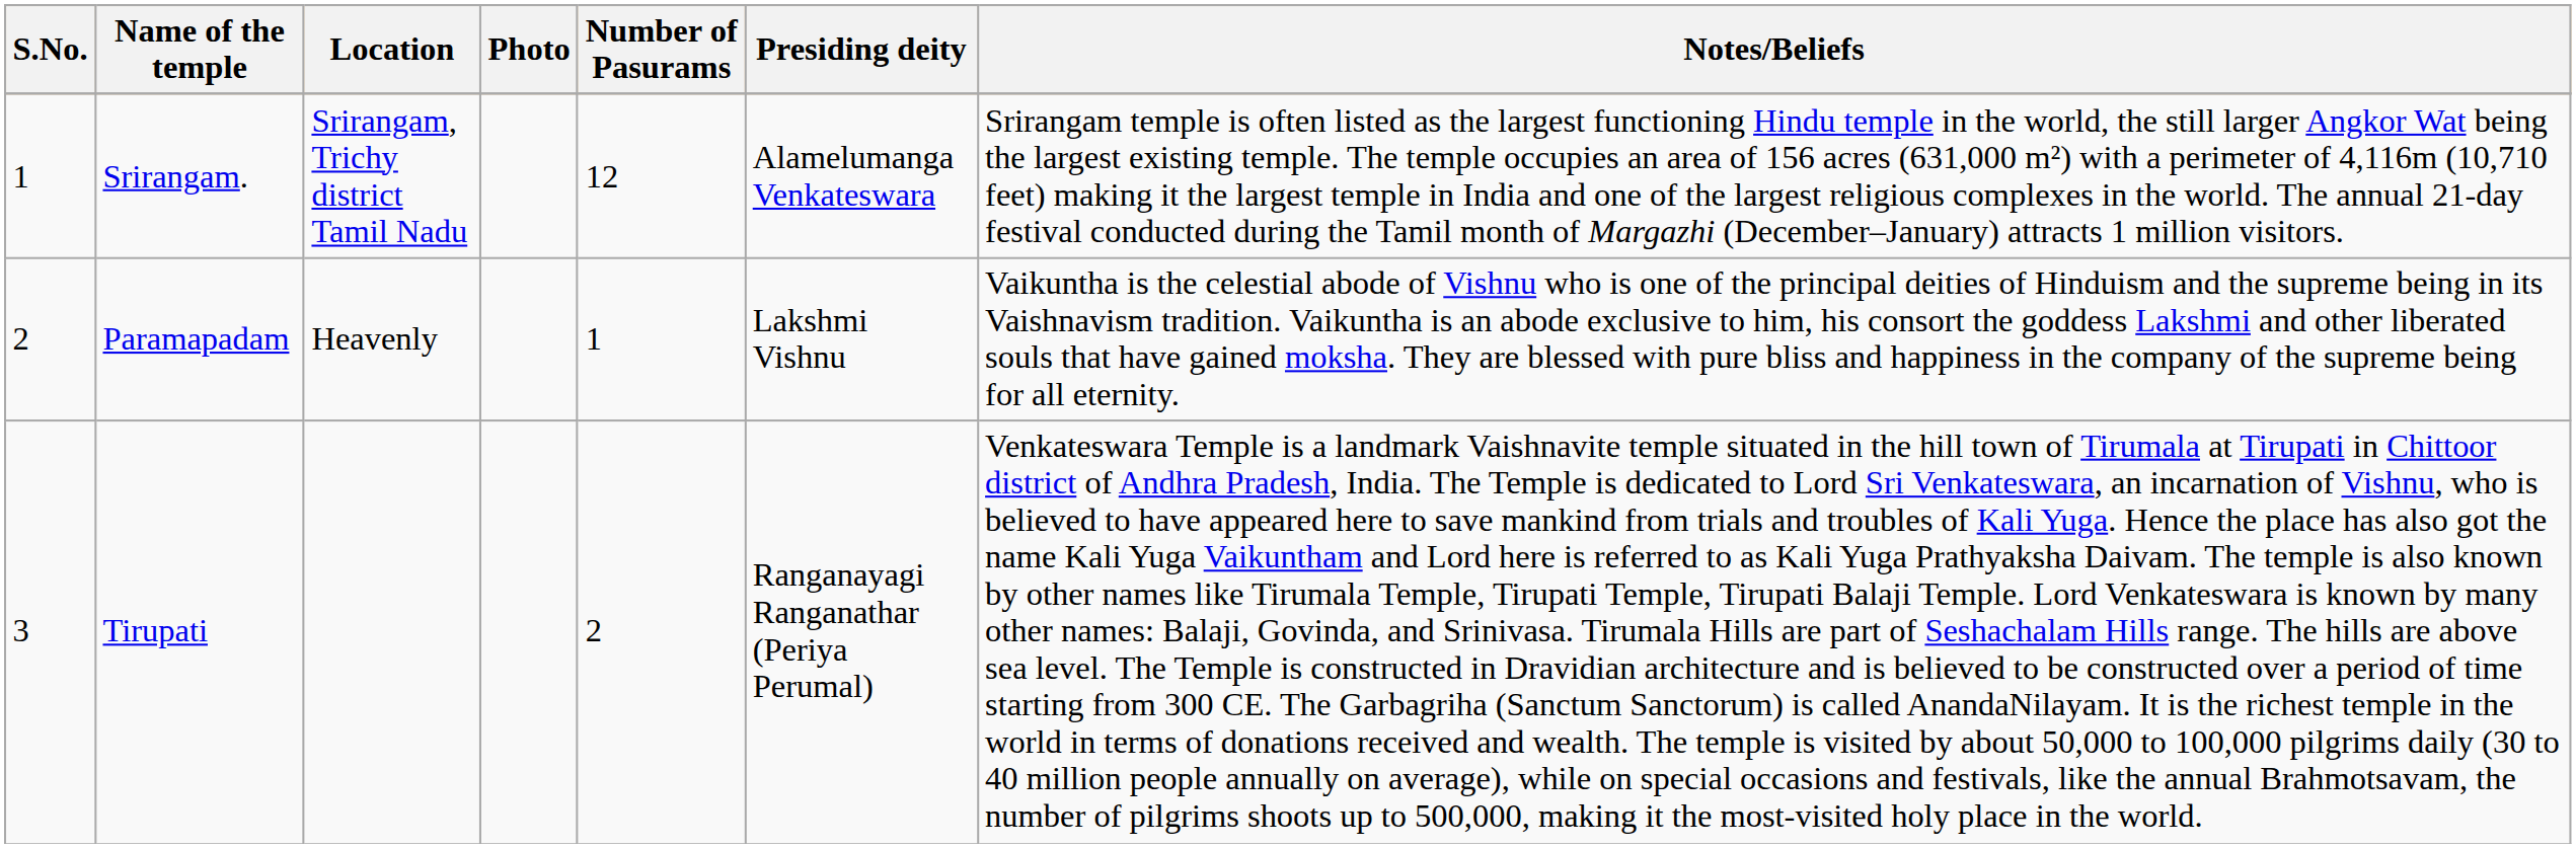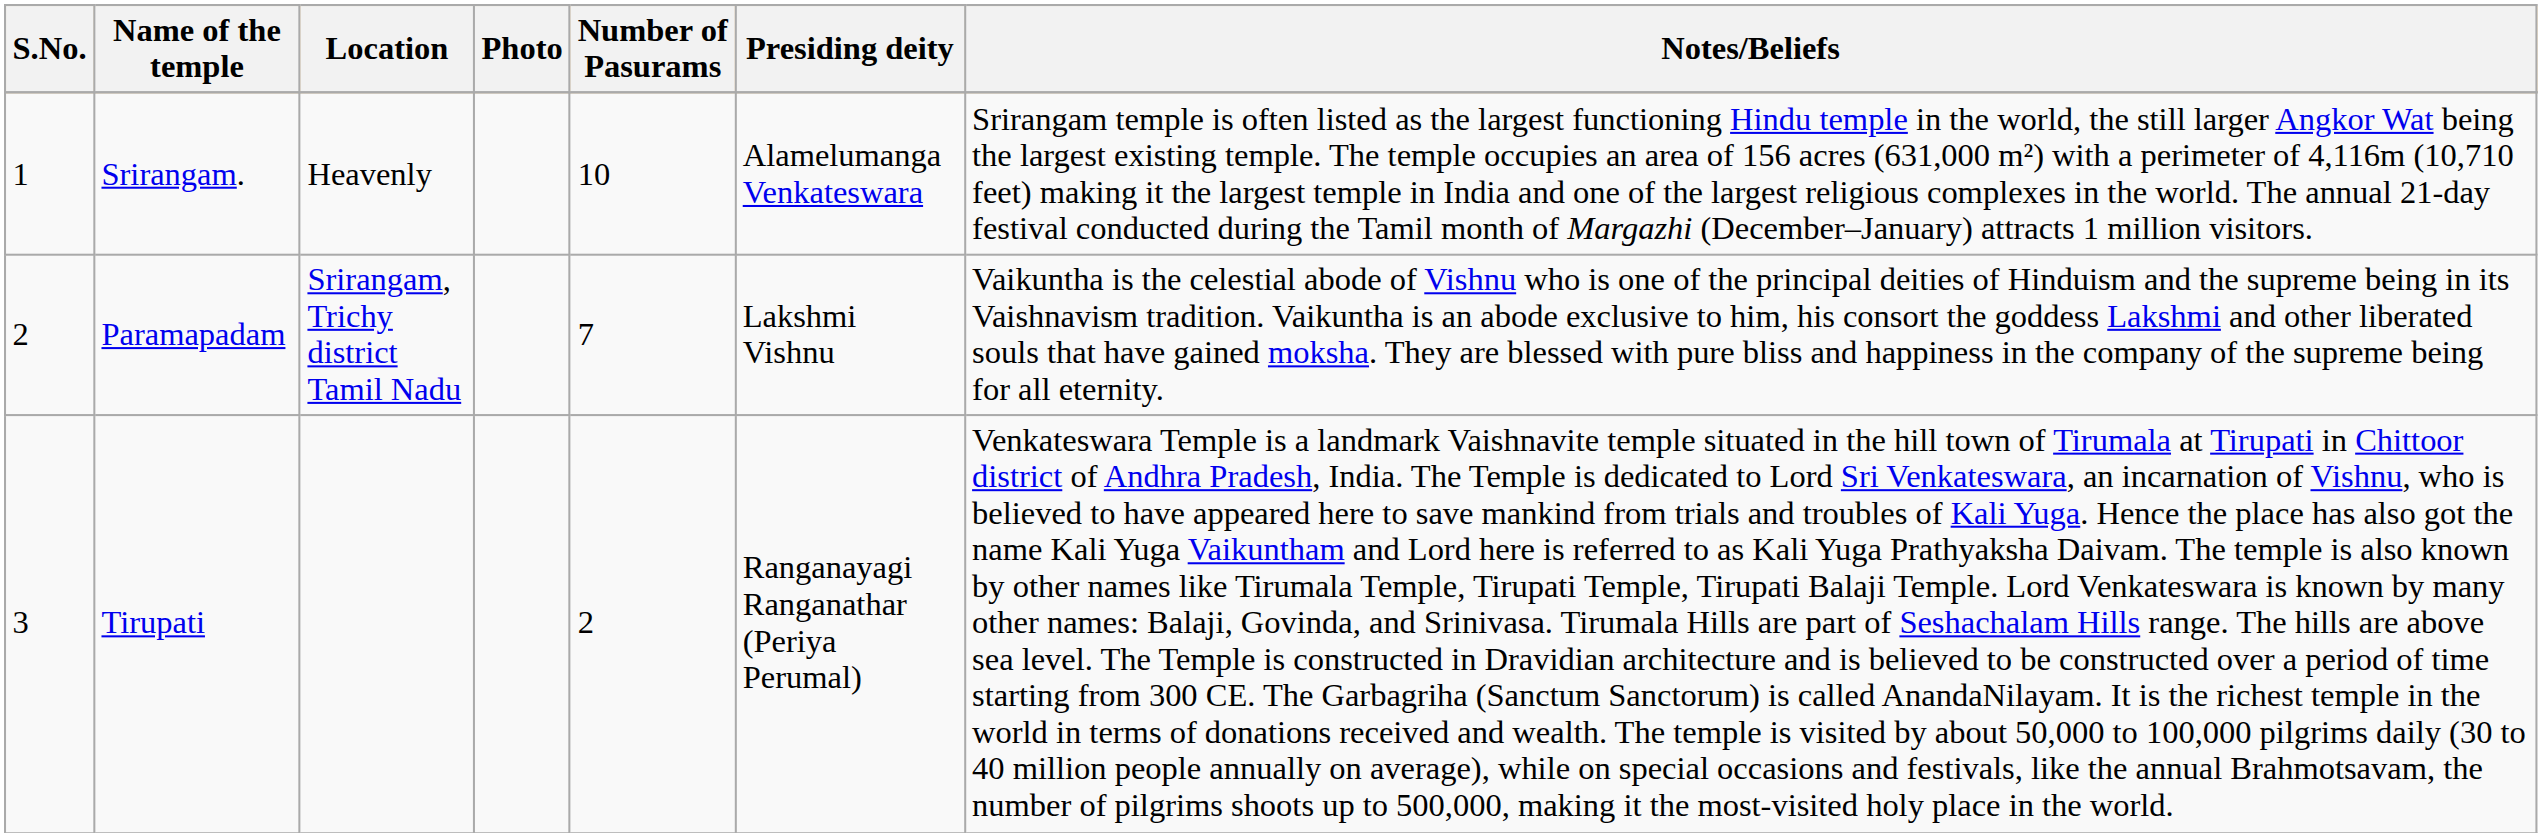 <table class="wikitable sortable">
 <tr style="background:#FFC569">
 <th scope="col">S.No.</th>
 <th scope="col"><strong>Name of the temple</strong></th>
 <th scope="col"><strong>Location</strong></th>
 <th scope="col" class="unsortable"><strong>Photo</strong></th>
 <th scope="col"><strong>Number of Pasurams</strong></th>
 <th scope="col"><strong>Presiding deity</strong></th>
 <th scope="col"><strong>Notes/Beliefs</strong></th>
 </tr>
 <tr align ="center">
 </tr>
 <tr style="background:#ffe;">
 </tr>
 <tr>
 <td>1</td>
 <td><a href='#'>Srirangam</a>.</td>
-<td><a href='#'>Srirangam</a>, <a href='#'>Trichy district</a><br><a href='#'>Tamil Nadu</a><br></td>
+<td>Heavenly</td>
 <td></td>
-<td>12</td>
+<td>10</td>
 <td>Alamelumanga<br><a href='#'>Venkateswara</a></td>
 <td>Srirangam temple is often listed as the largest functioning <a href='#'>Hindu temple</a> in the world, the still larger <a href='#'>Angkor Wat</a> being the largest existing temple. The temple occupies an area of 156 acres (631,000 m²) with a perimeter of 4,116m (10,710 feet) making it the largest temple in India and one of the largest religious complexes in the world. The annual 21-day festival conducted during the Tamil month of <em>Margazhi</em> (December–January) attracts 1 million visitors.</td>
 </tr>
 <tr>
 <td>2</td>
 <td><a href='#'>Paramapadam</a></td>
-<td>Heavenly</td>
+<td><a href='#'>Srirangam</a>, <a href='#'>Trichy district</a><br><a href='#'>Tamil Nadu</a><br></td>
 <td></td>
-<td>1</td>
+<td>7</td>
 <td>Lakshmi<br>Vishnu</td>
 <td>Vaikuntha is the celestial abode of <a href='#'>Vishnu</a> who is one of the principal deities of Hinduism and the supreme being in its Vaishnavism tradition. Vaikuntha is an abode exclusive to him, his consort the goddess <a href='#'>Lakshmi</a> and other liberated souls that have gained <a href='#'>moksha</a>. They are blessed with pure bliss and happiness in the company of the supreme being for all eternity.</td>
 </tr>
 <tr>
 <td>3</td>
 <td><a href='#'>Tirupati</a></td>
 <td></td>
 <td></td>
 <td>2</td>
 <td>Ranganayagi <br>Ranganathar (Periya Perumal)</td>
 <td>Venkateswara Temple is a landmark Vaishnavite temple situated in the hill town of <a href='#'>Tirumala</a> at <a href='#'>Tirupati</a> in <a href='#'>Chittoor district</a> of <a href='#'>Andhra Pradesh</a>, India. The Temple is dedicated to Lord <a href='#'>Sri Venkateswara</a>, an incarnation of <a href='#'>Vishnu</a>, who is believed to have appeared here to save mankind from trials and troubles of <a href='#'>Kali Yuga</a>. Hence the place has also got the name Kali Yuga <a href='#'>Vaikuntham</a> and Lord here is referred to as Kali Yuga Prathyaksha Daivam. The temple is also known by other names like Tirumala Temple, Tirupati Temple, Tirupati Balaji Temple. Lord Venkateswara is known by many other names: Balaji, Govinda, and Srinivasa. Tirumala Hills are part of <a href='#'>Seshachalam Hills</a> range. The hills are  above sea level. The Temple is constructed in Dravidian architecture and is believed to be constructed over a period of time starting from 300 CE. The Garbagriha (Sanctum Sanctorum) is called AnandaNilayam. It is the richest temple in the world in terms of donations received and wealth. The temple is visited by about 50,000 to 100,000 pilgrims daily (30 to 40 million people annually on average), while on special occasions and festivals, like the annual Brahmotsavam, the number of pilgrims shoots up to 500,000, making it the most-visited holy place in the world.</td>
 </tr>
 </table>
